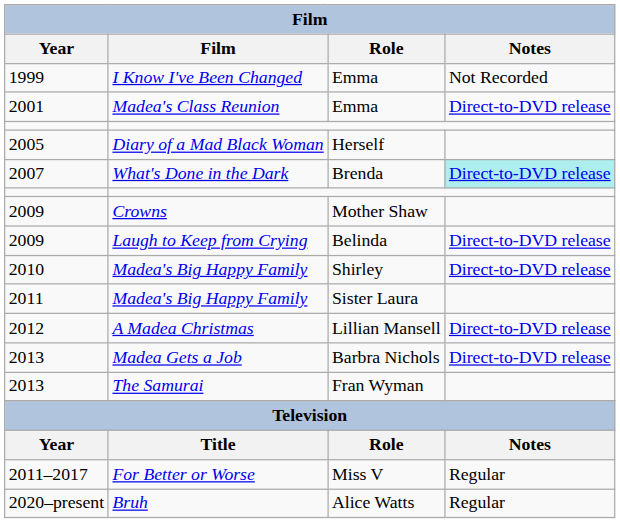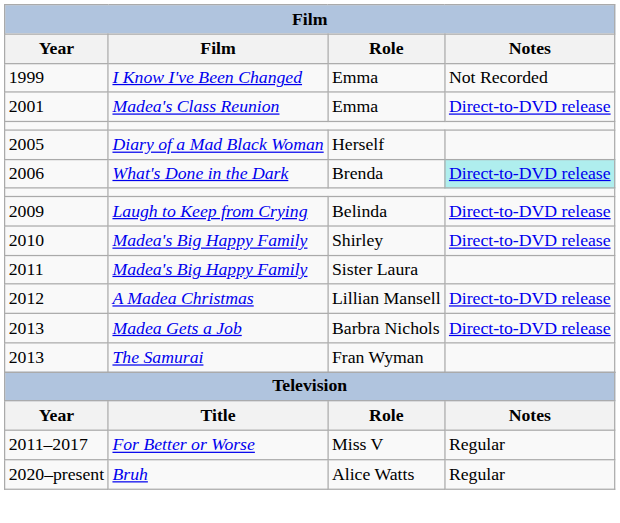 <table class="wikitable" style="font-size: 90%;">
 <tr>
 <th colspan="4" style="background: LightSteelBlue;">Film</th>
 </tr>
 <tr>
 <th>Year</th>
 <th>Film</th>
 <th>Role</th>
 <th>Notes</th>
 </tr>
 <tr>
 <td>1999</td>
 <td><em><a href='#'>I Know I've Been Changed</a></em></td>
 <td>Emma</td>
 <td>Not Recorded</td>
 </tr>
 <tr>
 <td>2001</td>
 <td><em><a href='#'>Madea's Class Reunion</a></em></td>
 <td>Emma</td>
 <td><a href='#'>Direct-to-DVD release</a></td>
 </tr>
 <tr>
 <td></td>
 </tr>
 <tr>
 <td>2005</td>
 <td><em><a href='#'>Diary of a Mad Black Woman</a></em></td>
 <td>Herself</td>
 <td></td>
 </tr>
 <tr>
-<td>2007</td>
+<td>2006</td>
 <td><em><a href='#'>What's Done in the Dark</a></em></td>
 <td>Brenda</td>
 <td style="background: paleturquoise;"><a href='#'>Direct-to-DVD release</a></td>
 </tr>
 <tr>
-<td></td>
-</tr>
-<tr>
-<td>2009</td>
-<td><em><a href='#'>Crowns</a></em></td>
-<td>Mother Shaw</td>
 <td></td>
 </tr>
 <tr>
 <td>2009</td>
 <td><em><a href='#'>Laugh to Keep from Crying</a></em></td>
 <td>Belinda</td>
 <td><a href='#'>Direct-to-DVD release</a></td>
 </tr>
 <tr>
 <td>2010</td>
 <td><em><a href='#'>Madea's Big Happy Family</a></em></td>
 <td>Shirley</td>
 <td><a href='#'>Direct-to-DVD release</a></td>
 </tr>
 <tr>
 <td>2011</td>
 <td><em><a href='#'>Madea's Big Happy Family</a></em></td>
 <td>Sister Laura</td>
 <td></td>
 </tr>
 <tr>
 <td>2012</td>
 <td><em><a href='#'>A Madea Christmas</a></em></td>
 <td>Lillian Mansell</td>
 <td><a href='#'>Direct-to-DVD release</a></td>
 </tr>
 <tr>
 <td>2013</td>
 <td><em><a href='#'>Madea Gets a Job</a></em></td>
 <td>Barbra Nichols</td>
 <td><a href='#'>Direct-to-DVD release</a></td>
 </tr>
 <tr>
 <td>2013</td>
 <td><em><a href='#'>The Samurai</a></em></td>
 <td>Fran Wyman</td>
 <td></td>
 </tr>
 <tr>
 </tr>
 <tr>
 <th colspan="4" style="background: LightSteelBlue;">Television</th>
 </tr>
 <tr>
 <th>Year</th>
 <th>Title</th>
 <th>Role</th>
 <th>Notes</th>
 </tr>
 <tr>
 <td>2011–2017</td>
 <td><em><a href='#'>For Better or Worse</a></em></td>
 <td>Miss V</td>
 <td>Regular</td>
 </tr>
 <tr>
 <td>2020–present</td>
 <td><em><a href='#'>Bruh</a></em></td>
 <td>Alice Watts</td>
 <td>Regular</td>
 </tr>
 </table>
